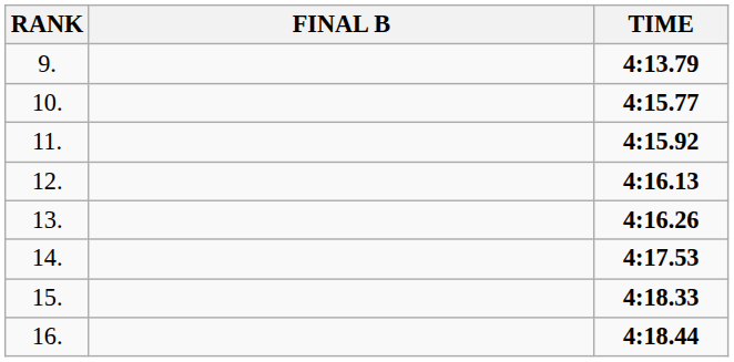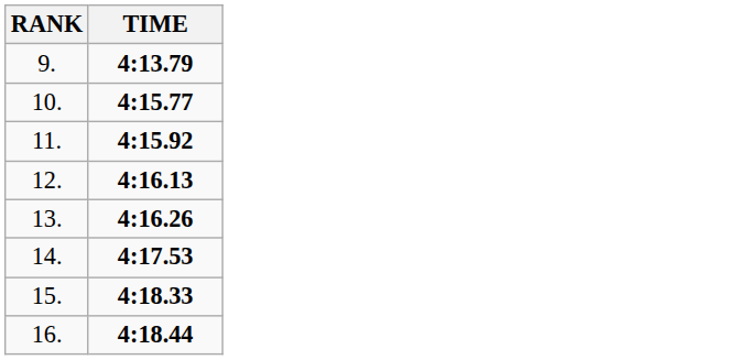 <table class="wikitable">
 <tr>
 <th>RANK</th>
-<th style="width: 20em">FINAL B</th>
 <th style="width: 5em">TIME</th>
 </tr>
 <tr>
 <td align="center">9.</td>
-<td></td>
 <td align="center"><strong>4:13.79</strong></td>
 </tr>
 <tr>
 <td align="center">10.</td>
-<td></td>
 <td align="center"><strong>4:15.77</strong></td>
 </tr>
 <tr>
 <td align="center">11.</td>
-<td></td>
 <td align="center"><strong>4:15.92</strong></td>
 </tr>
 <tr>
 <td align="center">12.</td>
-<td></td>
 <td align="center"><strong>4:16.13</strong></td>
 </tr>
 <tr>
 <td align="center">13.</td>
-<td></td>
 <td align="center"><strong>4:16.26</strong></td>
 </tr>
 <tr>
 <td align="center">14.</td>
-<td></td>
 <td align="center"><strong>4:17.53</strong></td>
 </tr>
 <tr>
 <td align="center">15.</td>
-<td></td>
 <td align="center"><strong>4:18.33</strong></td>
 </tr>
 <tr>
 <td align="center">16.</td>
-<td></td>
 <td align="center"><strong>4:18.44</strong></td>
 </tr>
 </table>
